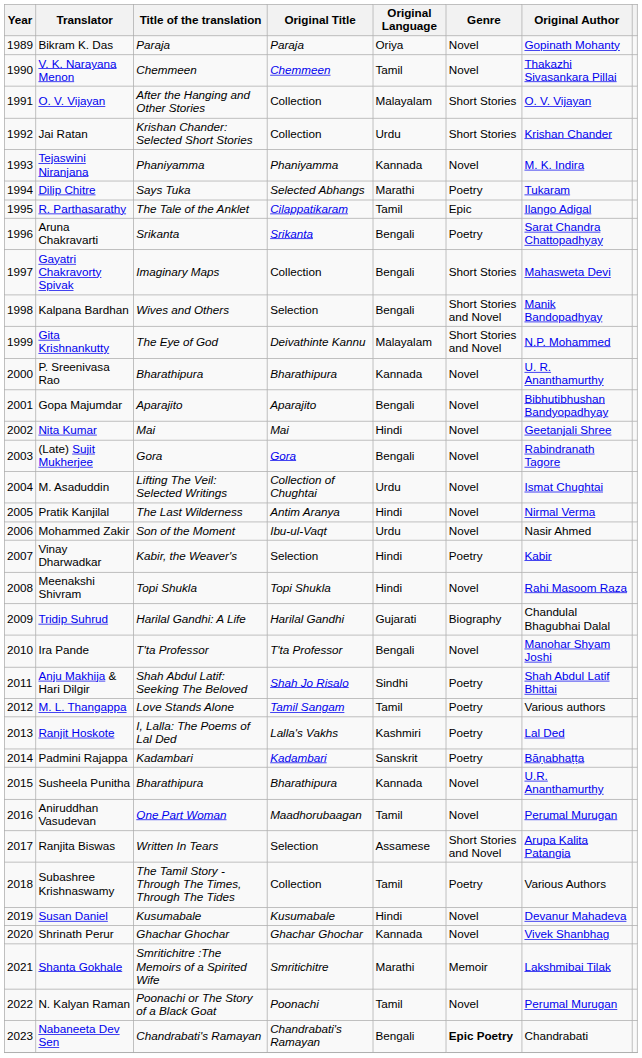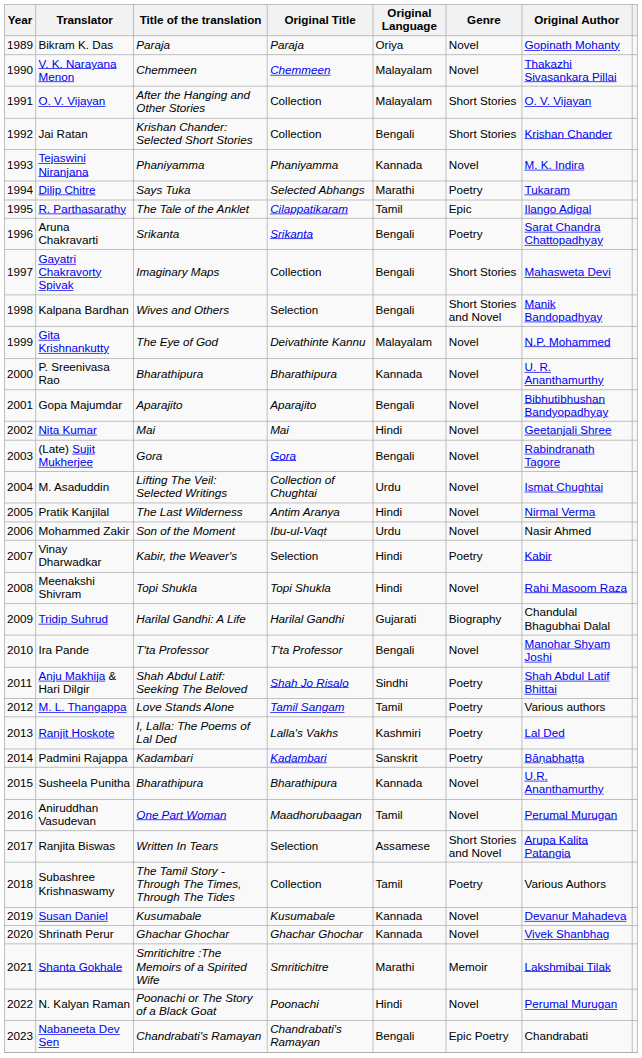 <table class="wikitable sortable">
 <tr>
 <th>Year</th>
 <th>Translator</th>
 <th>Title of the translation</th>
 <th>Original Title</th>
 <th>Original Language</th>
 <th>Genre</th>
 <th>Original Author</th>
 <th class=unsortable></th>
 </tr>
 <tr>
 <td>1989</td>
 <td>Bikram K. Das</td>
 <td><em>Paraja</em></td>
 <td><em>Paraja</em></td>
 <td>Oriya</td>
 <td>Novel</td>
 <td><a href='#'>Gopinath Mohanty</a></td>
 <td></td>
 </tr>
 <tr>
 <td>1990</td>
 <td><a href='#'>V. K. Narayana Menon</a></td>
 <td><em>Chemmeen</em></td>
 <td><em><a href='#'>Chemmeen</a></em></td>
-<td>Tamil</td>
+<td>Malayalam</td>
 <td>Novel</td>
 <td><a href='#'>Thakazhi Sivasankara Pillai</a></td>
 <td></td>
 </tr>
 <tr>
 <td>1991</td>
 <td><a href='#'>O. V. Vijayan</a></td>
 <td><em>After the Hanging and Other Stories</em></td>
 <td>Collection</td>
 <td>Malayalam</td>
 <td>Short Stories</td>
 <td><a href='#'>O. V. Vijayan</a></td>
 <td></td>
 </tr>
 <tr>
 <td>1992</td>
 <td>Jai Ratan</td>
 <td><em>Krishan Chander: Selected Short Stories</em></td>
 <td>Collection</td>
-<td>Urdu</td>
+<td>Bengali</td>
 <td>Short Stories</td>
 <td><a href='#'>Krishan Chander</a></td>
 <td></td>
 </tr>
 <tr>
 <td>1993</td>
 <td><a href='#'>Tejaswini Niranjana</a></td>
 <td><em>Phaniyamma</em></td>
 <td><em>Phaniyamma</em></td>
 <td>Kannada</td>
 <td>Novel</td>
 <td><a href='#'>M. K. Indira</a></td>
 <td></td>
 </tr>
 <tr>
 <td>1994</td>
 <td><a href='#'>Dilip Chitre</a></td>
 <td><em>Says Tuka</em></td>
 <td><em>Selected Abhangs</em></td>
 <td>Marathi</td>
 <td>Poetry</td>
 <td><a href='#'>Tukaram</a></td>
 <td></td>
 </tr>
 <tr>
 <td>1995</td>
 <td><a href='#'>R. Parthasarathy</a></td>
 <td><em>The Tale of the Anklet</em></td>
 <td><em><a href='#'>Cilappatikaram</a></em></td>
 <td>Tamil</td>
 <td>Epic</td>
 <td><a href='#'>Ilango Adigal</a></td>
 <td></td>
 </tr>
 <tr>
 <td>1996</td>
 <td>Aruna Chakravarti</td>
 <td><em>Srikanta</em></td>
 <td><em><a href='#'>Srikanta</a></em></td>
 <td>Bengali</td>
 <td>Poetry</td>
 <td><a href='#'>Sarat Chandra Chattopadhyay</a></td>
 <td></td>
 </tr>
 <tr>
 <td>1997</td>
 <td><a href='#'>Gayatri Chakravorty Spivak</a></td>
 <td><em>Imaginary Maps</em></td>
 <td>Collection</td>
 <td>Bengali</td>
 <td>Short Stories</td>
 <td><a href='#'>Mahasweta Devi</a></td>
 <td></td>
 </tr>
 <tr>
 <td>1998</td>
 <td>Kalpana Bardhan</td>
 <td><em>Wives and Others</em></td>
 <td>Selection</td>
 <td>Bengali</td>
 <td>Short Stories and Novel</td>
 <td><a href='#'>Manik Bandopadhyay</a></td>
 <td></td>
 </tr>
 <tr>
 <td>1999</td>
 <td><a href='#'>Gita Krishnankutty</a></td>
 <td><em>The Eye of God</em></td>
 <td><em>Deivathinte Kannu</em></td>
 <td>Malayalam</td>
-<td>Short Stories and Novel</td>
+<td>Novel</td>
 <td><a href='#'>N.P. Mohammed</a></td>
 <td></td>
 </tr>
 <tr>
 <td>2000</td>
 <td>P. Sreenivasa Rao</td>
 <td><em>Bharathipura</em></td>
 <td><em>Bharathipura</em></td>
 <td>Kannada</td>
 <td>Novel</td>
 <td><a href='#'>U. R. Ananthamurthy</a></td>
 <td></td>
 </tr>
 <tr>
 <td>2001</td>
 <td>Gopa Majumdar</td>
 <td><em>Aparajito</em></td>
 <td><em>Aparajito</em></td>
 <td>Bengali</td>
 <td>Novel</td>
 <td><a href='#'>Bibhutibhushan Bandyopadhyay</a></td>
 <td></td>
 </tr>
 <tr>
 <td>2002</td>
 <td><a href='#'>Nita Kumar</a></td>
 <td><em>Mai</em></td>
 <td><em>Mai</em></td>
 <td>Hindi</td>
 <td>Novel</td>
 <td><a href='#'>Geetanjali Shree</a></td>
 <td></td>
 </tr>
 <tr>
 <td>2003</td>
 <td>(Late) <a href='#'>Sujit Mukherjee</a></td>
 <td><em>Gora</em></td>
 <td><em><a href='#'>Gora</a></em></td>
 <td>Bengali</td>
 <td>Novel</td>
 <td><a href='#'>Rabindranath Tagore</a></td>
 <td></td>
 </tr>
 <tr>
 <td>2004</td>
 <td>M. Asaduddin</td>
 <td><em>Lifting The Veil: Selected Writings</em></td>
 <td><em>Collection of Chughtai</em></td>
 <td>Urdu</td>
 <td>Novel</td>
 <td><a href='#'>Ismat Chughtai</a></td>
 <td></td>
 </tr>
 <tr>
 <td>2005</td>
 <td>Pratik Kanjilal</td>
 <td><em>The Last Wilderness</em></td>
 <td><em>Antim Aranya</em></td>
 <td>Hindi</td>
 <td>Novel</td>
 <td><a href='#'>Nirmal Verma</a></td>
 <td></td>
 </tr>
 <tr>
 <td>2006</td>
 <td>Mohammed Zakir</td>
 <td><em>Son of the Moment</em></td>
 <td><em>Ibu-ul-Vaqt</em></td>
 <td>Urdu</td>
 <td>Novel</td>
 <td>Nasir Ahmed</td>
 <td></td>
 </tr>
 <tr>
 <td>2007</td>
 <td>Vinay Dharwadkar</td>
 <td><em>Kabir, the Weaver's</em></td>
 <td>Selection</td>
 <td>Hindi</td>
 <td>Poetry</td>
 <td><a href='#'>Kabir</a></td>
 <td></td>
 </tr>
 <tr>
 <td>2008</td>
 <td>Meenakshi Shivram</td>
 <td><em>Topi Shukla</em></td>
 <td><em>Topi Shukla</em></td>
 <td>Hindi</td>
 <td>Novel</td>
 <td><a href='#'>Rahi Masoom Raza</a></td>
 <td></td>
 </tr>
 <tr>
 <td>2009</td>
 <td><a href='#'>Tridip Suhrud</a></td>
 <td><em>Harilal Gandhi: A Life</em></td>
 <td><em>Harilal Gandhi</em></td>
 <td>Gujarati</td>
 <td>Biography</td>
 <td>Chandulal Bhagubhai Dalal</td>
 <td></td>
 </tr>
 <tr>
 <td>2010</td>
 <td>Ira Pande</td>
 <td><em>T'ta Professor</em></td>
 <td><em>T'ta Professor</em></td>
 <td>Bengali</td>
 <td>Novel</td>
 <td><a href='#'>Manohar Shyam Joshi</a></td>
 <td></td>
 </tr>
 <tr>
 <td>2011</td>
 <td><a href='#'>Anju Makhija</a> & Hari Dilgir</td>
 <td><em>Shah Abdul Latif: Seeking The Beloved</em></td>
 <td><em><a href='#'>Shah Jo Risalo</a></em></td>
 <td>Sindhi</td>
 <td>Poetry</td>
 <td><a href='#'>Shah Abdul Latif Bhittai</a></td>
 <td></td>
 </tr>
 <tr>
 <td>2012</td>
 <td><a href='#'>M. L. Thangappa</a></td>
 <td><em>Love Stands Alone</em></td>
 <td><em><a href='#'>Tamil Sangam</a></em></td>
 <td>Tamil</td>
 <td>Poetry</td>
 <td>Various authors</td>
 <td></td>
 </tr>
 <tr>
 <td>2013</td>
 <td><a href='#'>Ranjit Hoskote</a></td>
 <td><em>I, Lalla: The Poems of Lal Ded</em></td>
 <td><em>Lalla's Vakhs</em></td>
 <td>Kashmiri</td>
 <td>Poetry</td>
 <td><a href='#'>Lal Ded</a></td>
 <td></td>
 </tr>
 <tr>
 <td>2014</td>
 <td>Padmini Rajappa</td>
 <td><em>Kadambari</em></td>
 <td><em><a href='#'>Kadambari</a></em></td>
 <td>Sanskrit</td>
 <td>Poetry</td>
 <td><a href='#'>Bāṇabhaṭṭa</a></td>
 <td></td>
 </tr>
 <tr>
 <td>2015</td>
 <td>Susheela Punitha</td>
 <td><em>Bharathipura</em></td>
 <td><em>Bharathipura</em></td>
 <td>Kannada</td>
 <td>Novel</td>
 <td><a href='#'>U.R. Ananthamurthy</a></td>
 <td></td>
 </tr>
 <tr>
 <td>2016</td>
 <td>Aniruddhan Vasudevan</td>
 <td><em><a href='#'>One Part Woman</a></em></td>
 <td><em>Maadhorubaagan</em></td>
 <td>Tamil</td>
 <td>Novel</td>
 <td><a href='#'>Perumal Murugan</a></td>
 <td></td>
 </tr>
 <tr>
 <td>2017</td>
 <td>Ranjita Biswas</td>
 <td><em>Written In Tears</em></td>
 <td>Selection</td>
 <td>Assamese</td>
 <td>Short Stories and Novel</td>
 <td><a href='#'>Arupa Kalita Patangia</a></td>
 <td></td>
 </tr>
 <tr>
 <td>2018</td>
 <td>Subashree Krishnaswamy</td>
 <td><em>The Tamil Story - Through The Times, Through The Tides</em></td>
 <td>Collection</td>
 <td>Tamil</td>
 <td>Poetry</td>
 <td>Various Authors</td>
 <td></td>
 </tr>
 <tr>
 <td>2019</td>
 <td><a href='#'>Susan Daniel</a></td>
 <td><em>Kusumabale</em></td>
 <td><em>Kusumabale</em></td>
-<td>Hindi</td>
+<td>Kannada</td>
 <td>Novel</td>
 <td><a href='#'>Devanur Mahadeva</a></td>
 <td></td>
 </tr>
 <tr>
 <td>2020</td>
 <td>Shrinath Perur</td>
 <td><em>Ghachar Ghochar</em></td>
 <td><em>Ghachar Ghochar</em></td>
 <td>Kannada</td>
 <td>Novel</td>
 <td><a href='#'>Vivek Shanbhag</a></td>
 <td></td>
 </tr>
 <tr>
 <td>2021</td>
 <td><a href='#'>Shanta Gokhale</a></td>
 <td><em>Smritichitre :The Memoirs of a Spirited Wife</em></td>
 <td><em>Smritichitre</em></td>
 <td>Marathi</td>
 <td>Memoir</td>
 <td><a href='#'>Lakshmibai Tilak</a></td>
 <td></td>
 </tr>
 <tr>
 <td>2022</td>
 <td>N. Kalyan Raman</td>
 <td><em>Poonachi or The Story of a Black Goat</em></td>
 <td><em>Poonachi</em></td>
-<td>Tamil</td>
+<td>Hindi</td>
 <td>Novel</td>
 <td><a href='#'>Perumal Murugan</a></td>
 <td></td>
 </tr>
 <tr>
 <td>2023</td>
 <td><a href='#'>Nabaneeta Dev Sen</a></td>
 <td><em>Chandrabati's Ramayan</em></td>
 <td><em>Chandrabati's Ramayan</em></td>
 <td>Bengali</td>
-<td><strong>Epic Poetry</strong></td>
+<td>Epic Poetry</td>
 <td>Chandrabati</td>
 <td></td>
 </tr>
 <tr>
 </tr>
 </table>
